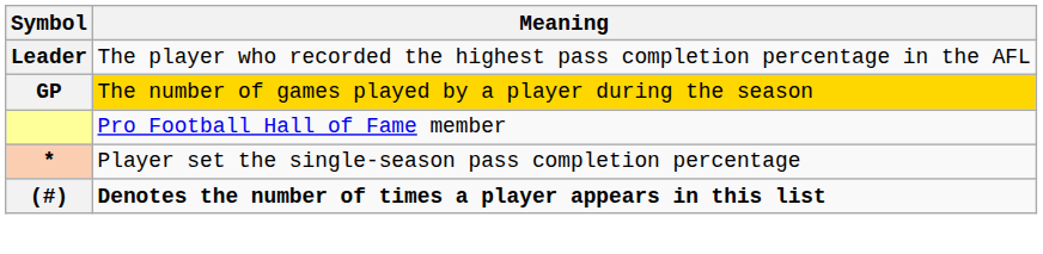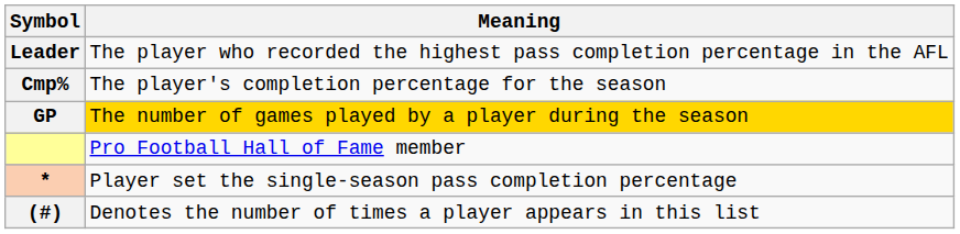 <table class="wikitable plainrowheaders" border="1">
 <tr>
 <th scope="col">Symbol</th>
 <th scope="col">Meaning</th>
 </tr>
 <tr>
 <th scope="row" style="text-align:center;"><strong>Leader</strong></th>
 <td>The player who recorded the highest pass completion percentage in the AFL</td>
+</tr>
+<tr>
+<th scope="row" style="text-align:center;"><strong>Cmp%</strong></th>
+<td>The player's completion percentage for the season</td>
 </tr>
 <tr>
 <th scope="row" style="text-align:center;"><strong>GP</strong></th>
 <td style="background: gold;">The number of games played by a player during the season</td>
 </tr>
 <tr>
 <th scope="row" style="text-align:center; background:#FFFF99;"></th>
 <td><a href='#'>Pro Football Hall of Fame</a> member</td>
 </tr>
 <tr>
 <th scope="row" style="text-align:center; background:#fbceb1;">*</th>
 <td>Player set the single-season pass completion percentage</td>
 </tr>
 <tr>
 <th scope="row" style="text-align:center;">(#)</th>
-<td><strong>Denotes the number of times a player appears in this list</strong></td>
+<td>Denotes the number of times a player appears in this list</td>
 </tr>
 </table>
